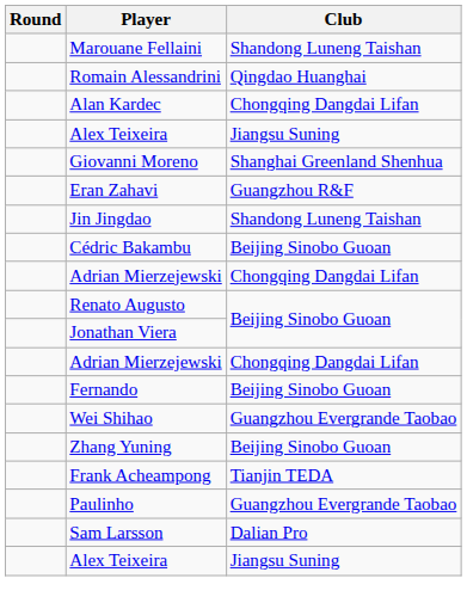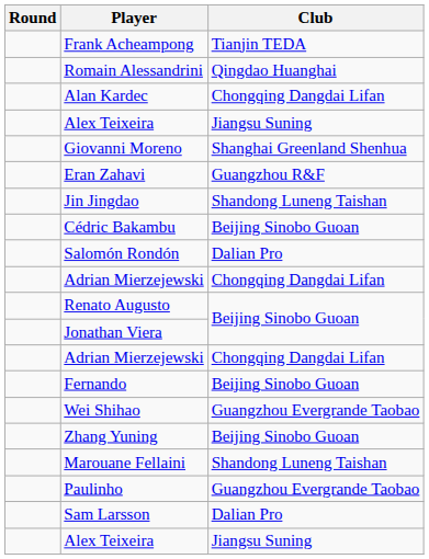 <table class="wikitable sortable" style="text-align:left;">
 <tr>
 <th>Round</th>
 <th>Player</th>
 <th>Club</th>
 </tr>
 <tr>
 <td></td>
-<td> <a href='#'>Marouane Fellaini</a></td>
-<td><a href='#'>Shandong Luneng Taishan</a></td>
+<td> <a href='#'>Frank Acheampong</a></td>
+<td><a href='#'>Tianjin TEDA</a></td>
 </tr>
 <tr>
 <td></td>
 <td> <a href='#'>Romain Alessandrini</a></td>
 <td><a href='#'>Qingdao Huanghai</a></td>
 </tr>
 <tr>
 <td></td>
 <td> <a href='#'>Alan Kardec</a></td>
 <td><a href='#'>Chongqing Dangdai Lifan</a></td>
 </tr>
 <tr>
 <td></td>
 <td> <a href='#'>Alex Teixeira</a></td>
 <td><a href='#'>Jiangsu Suning</a></td>
 </tr>
 <tr>
 <td></td>
 <td> <a href='#'>Giovanni Moreno</a></td>
 <td><a href='#'>Shanghai Greenland Shenhua</a></td>
 </tr>
 <tr>
 <td></td>
 <td> <a href='#'>Eran Zahavi</a></td>
 <td><a href='#'>Guangzhou R&F</a></td>
 </tr>
 <tr>
 <td></td>
 <td> <a href='#'>Jin Jingdao</a></td>
 <td><a href='#'>Shandong Luneng Taishan</a></td>
 </tr>
 <tr>
 <td></td>
 <td> <a href='#'>Cédric Bakambu</a></td>
 <td><a href='#'>Beijing Sinobo Guoan</a></td>
 </tr>
 <tr>
 <td></td>
+<td> <a href='#'>Salomón Rondón</a></td>
+<td><a href='#'>Dalian Pro</a></td>
+</tr>
+<tr>
+<td></td>
 <td> <a href='#'>Adrian Mierzejewski</a></td>
 <td><a href='#'>Chongqing Dangdai Lifan</a></td>
 </tr>
 <tr>
 <td></td>
 <td> <a href='#'>Renato Augusto</a></td>
 <td rowspan=2><a href='#'>Beijing Sinobo Guoan</a></td>
 </tr>
 <tr>
 <td></td>
 <td> <a href='#'>Jonathan Viera</a></td>
 </tr>
 <tr>
 <td></td>
 <td> <a href='#'>Adrian Mierzejewski</a></td>
 <td><a href='#'>Chongqing Dangdai Lifan</a></td>
 </tr>
 <tr>
 <td></td>
 <td> <a href='#'>Fernando</a></td>
 <td><a href='#'>Beijing Sinobo Guoan</a></td>
 </tr>
 <tr>
 <td></td>
 <td> <a href='#'>Wei Shihao</a></td>
 <td><a href='#'>Guangzhou Evergrande Taobao</a></td>
 </tr>
 <tr>
 <td></td>
 <td> <a href='#'>Zhang Yuning</a></td>
 <td><a href='#'>Beijing Sinobo Guoan</a></td>
 </tr>
 <tr>
 <td></td>
-<td> <a href='#'>Frank Acheampong</a></td>
-<td><a href='#'>Tianjin TEDA</a></td>
+<td> <a href='#'>Marouane Fellaini</a></td>
+<td><a href='#'>Shandong Luneng Taishan</a></td>
 </tr>
 <tr>
 <td></td>
 <td> <a href='#'>Paulinho</a></td>
 <td><a href='#'>Guangzhou Evergrande Taobao</a></td>
 </tr>
 <tr>
 <td></td>
 <td> <a href='#'>Sam Larsson</a></td>
 <td><a href='#'>Dalian Pro</a></td>
 </tr>
 <tr>
 <td></td>
 <td> <a href='#'>Alex Teixeira</a></td>
 <td><a href='#'>Jiangsu Suning</a></td>
 </tr>
 </table>
